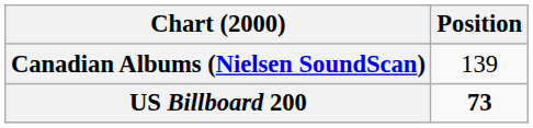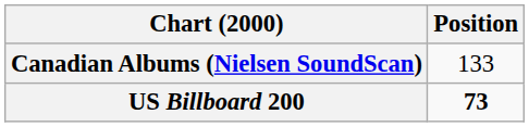 <table class="wikitable plainrowheaders" style="text-align:center">
 <tr>
 <th scope="col">Chart (2000)</th>
 <th scope="col">Position</th>
 </tr>
 <tr>
 <th scope="row">Canadian Albums (<a href='#'>Nielsen SoundScan</a>)</th>
-<td>139</td>
+<td>133</td>
 </tr>
 <tr>
 <th scope="row">US <em>Billboard</em> 200</th>
 <td><strong>73</strong></td>
 </tr>
 </table>
